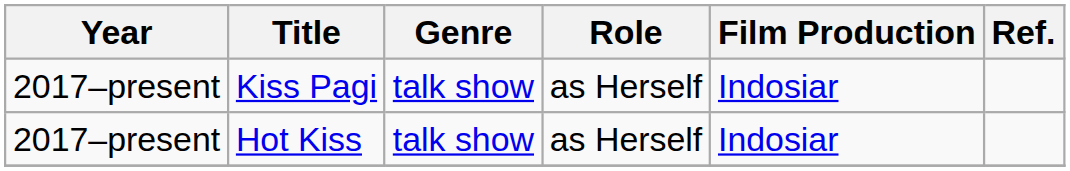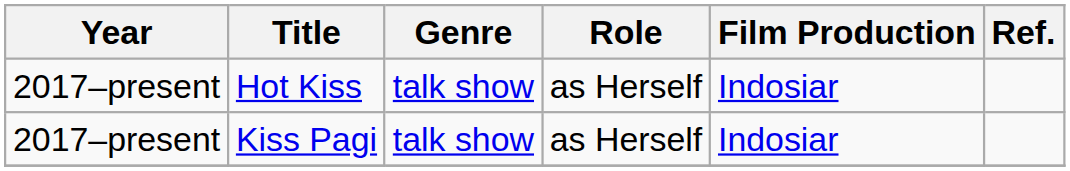 <table class="wikitable" style="font-size: 95%;">
 <tr>
 <th>Year</th>
 <th>Title</th>
 <th>Genre</th>
 <th>Role</th>
 <th>Film Production</th>
 <th>Ref.</th>
 </tr>
 <tr>
 <td>2017–present</td>
-<td><a href='#'>Kiss Pagi</a></td>
+<td><a href='#'>Hot Kiss</a></td>
 <td><a href='#'>talk show</a></td>
 <td>as Herself</td>
 <td><a href='#'>Indosiar</a></td>
 <td></td>
 </tr>
 <tr>
 <td>2017–present</td>
-<td><a href='#'>Hot Kiss</a></td>
+<td><a href='#'>Kiss Pagi</a></td>
 <td><a href='#'>talk show</a></td>
 <td>as Herself</td>
 <td><a href='#'>Indosiar</a></td>
 <td></td>
 </tr>
 <tr>
 </tr>
 </table>
